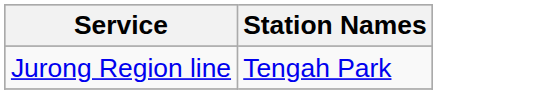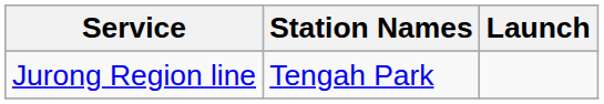 <table class="wikitable">
 <tr>
 <th>Service</th>
 <th>Station Names</th>
+<th>Launch</th>
 </tr>
 <tr>
 <td><a href='#'>Jurong Region line</a></td>
 <td><a href='#'>Tengah Park</a></td>
+<td></td>
 </tr>
 </table>
